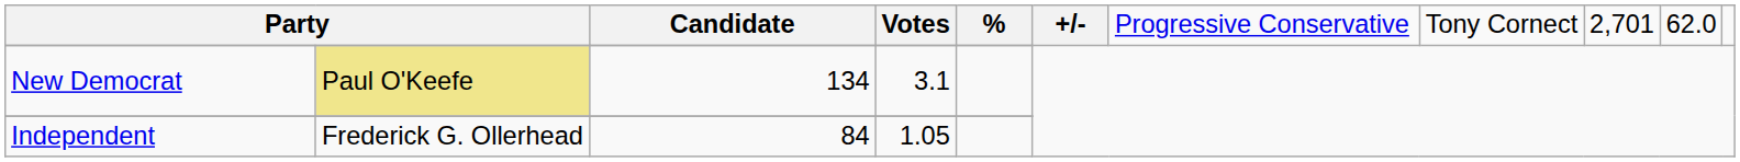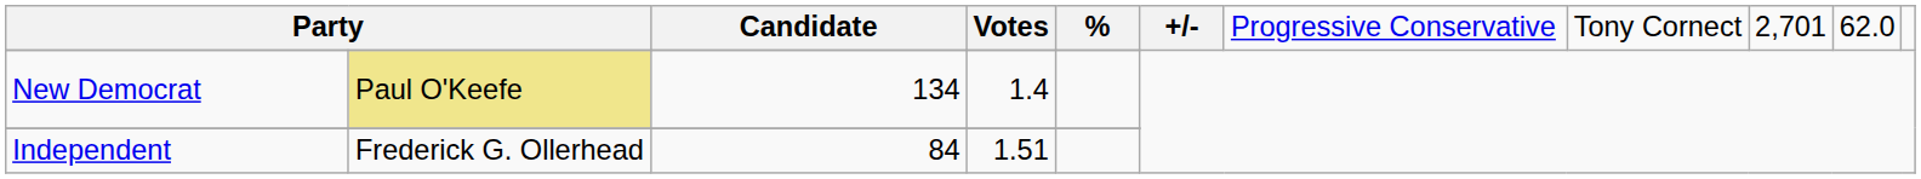 <table class="wikitable">
 <tr>
 <th colspan="2" style="width: 200px">Party</th>
 <th style="width: 170px">Candidate</th>
 <th style="width: 40px">Votes</th>
 <th style="width: 40px">%</th>
 <th style="width: 40px">+/-<br></th>
 <td style="width: 185px"><a href='#'>Progressive Conservative</a></td>
 <td>Tony Cornect</td>
 <td align=right>2,701</td>
 <td align=right>62.0</td>
 <td align=right></td>
 </tr>
 <tr>
 </tr>
 <tr>
 <td style="width: 185px"><a href='#'>New Democrat</a></td>
 <td style="background: khaki;">Paul O'Keefe</td>
 <td align=right>134</td>
-<td align=right>3.1</td>
+<td align=right>1.4</td>
 <td align=right><br><br></td>
 </tr>
 <tr>
 </tr>
 <tr>
 </tr>
 <tr>
 <td><a href='#'>Independent</a></td>
 <td>Frederick G. Ollerhead</td>
 <td align="right">84</td>
-<td align="right">1.05</td>
+<td align="right">1.51</td>
 <td align="right"></td>
 </tr>
 </table>
